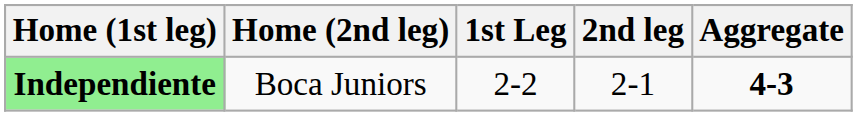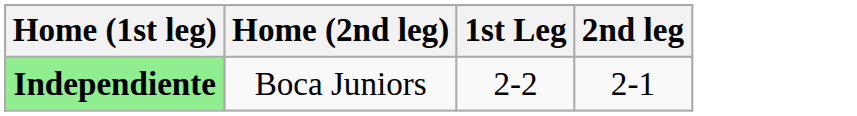 <table class="wikitable" style="text-align: center;">
 <tr>
 <th>Home (1st leg)</th>
 <th>Home (2nd leg)</th>
 <th>1st Leg</th>
 <th>2nd leg</th>
-<th>Aggregate</th>
 </tr>
 <tr>
 <td bgcolor="lightgreen"><strong>Independiente</strong></td>
 <td>Boca Juniors</td>
 <td>2-2</td>
 <td>2-1</td>
-<td><strong>4-3</strong></td>
 </tr>
 </table>
